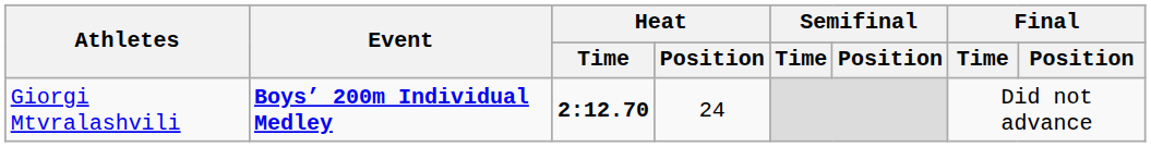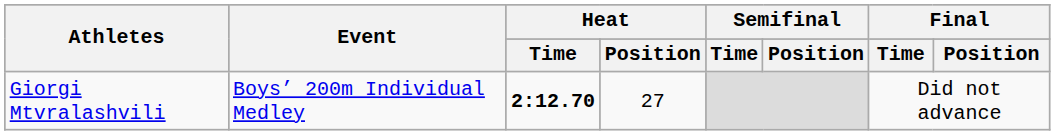 <table class="wikitable" border="1" style="font-size:90%">
 <tr>
 <th rowspan=2>Athletes</th>
 <th rowspan=2>Event</th>
 <th colspan=2>Heat</th>
 <th colspan=2>Semifinal</th>
 <th colspan=2>Final</th>
 </tr>
 <tr>
 <th>Time</th>
 <th>Position</th>
 <th>Time</th>
 <th>Position</th>
 <th>Time</th>
 <th>Position</th>
 </tr>
 <tr>
 <td rowspan=1><a href='#'>Giorgi Mtvralashvili</a></td>
-<td><strong><a href='#'>Boys’ 200m Individual Medley</a></strong></td>
+<td><a href='#'>Boys’ 200m Individual Medley</a></td>
 <td align=center><strong>2:12.70</strong></td>
-<td align=center>24</td>
+<td align=center>27</td>
 <td colspan=2 bgcolor=#DCDCDC></td>
 <td colspan="2" align=center>Did not advance</td>
 </tr>
 </table>
